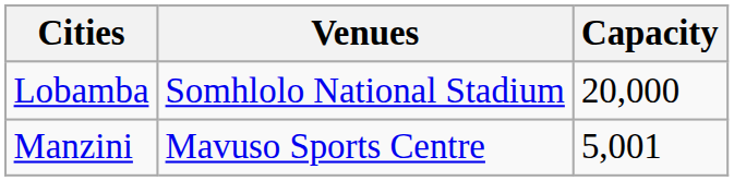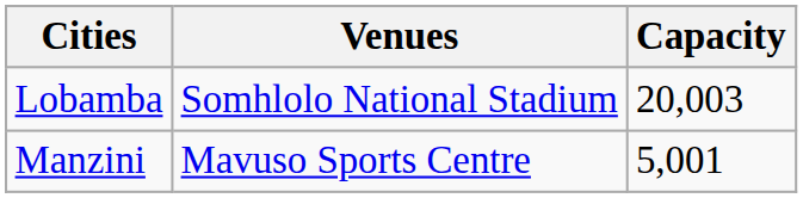 <table class="wikitable">
 <tr>
 <th>Cities</th>
 <th>Venues</th>
 <th>Capacity</th>
 </tr>
 <tr>
 <td><a href='#'>Lobamba</a></td>
 <td><a href='#'>Somhlolo National Stadium</a></td>
-<td>20,000</td>
+<td>20,003</td>
 </tr>
 <tr>
 <td><a href='#'>Manzini</a></td>
 <td><a href='#'>Mavuso Sports Centre</a></td>
 <td>5,001</td>
 </tr>
 </table>
